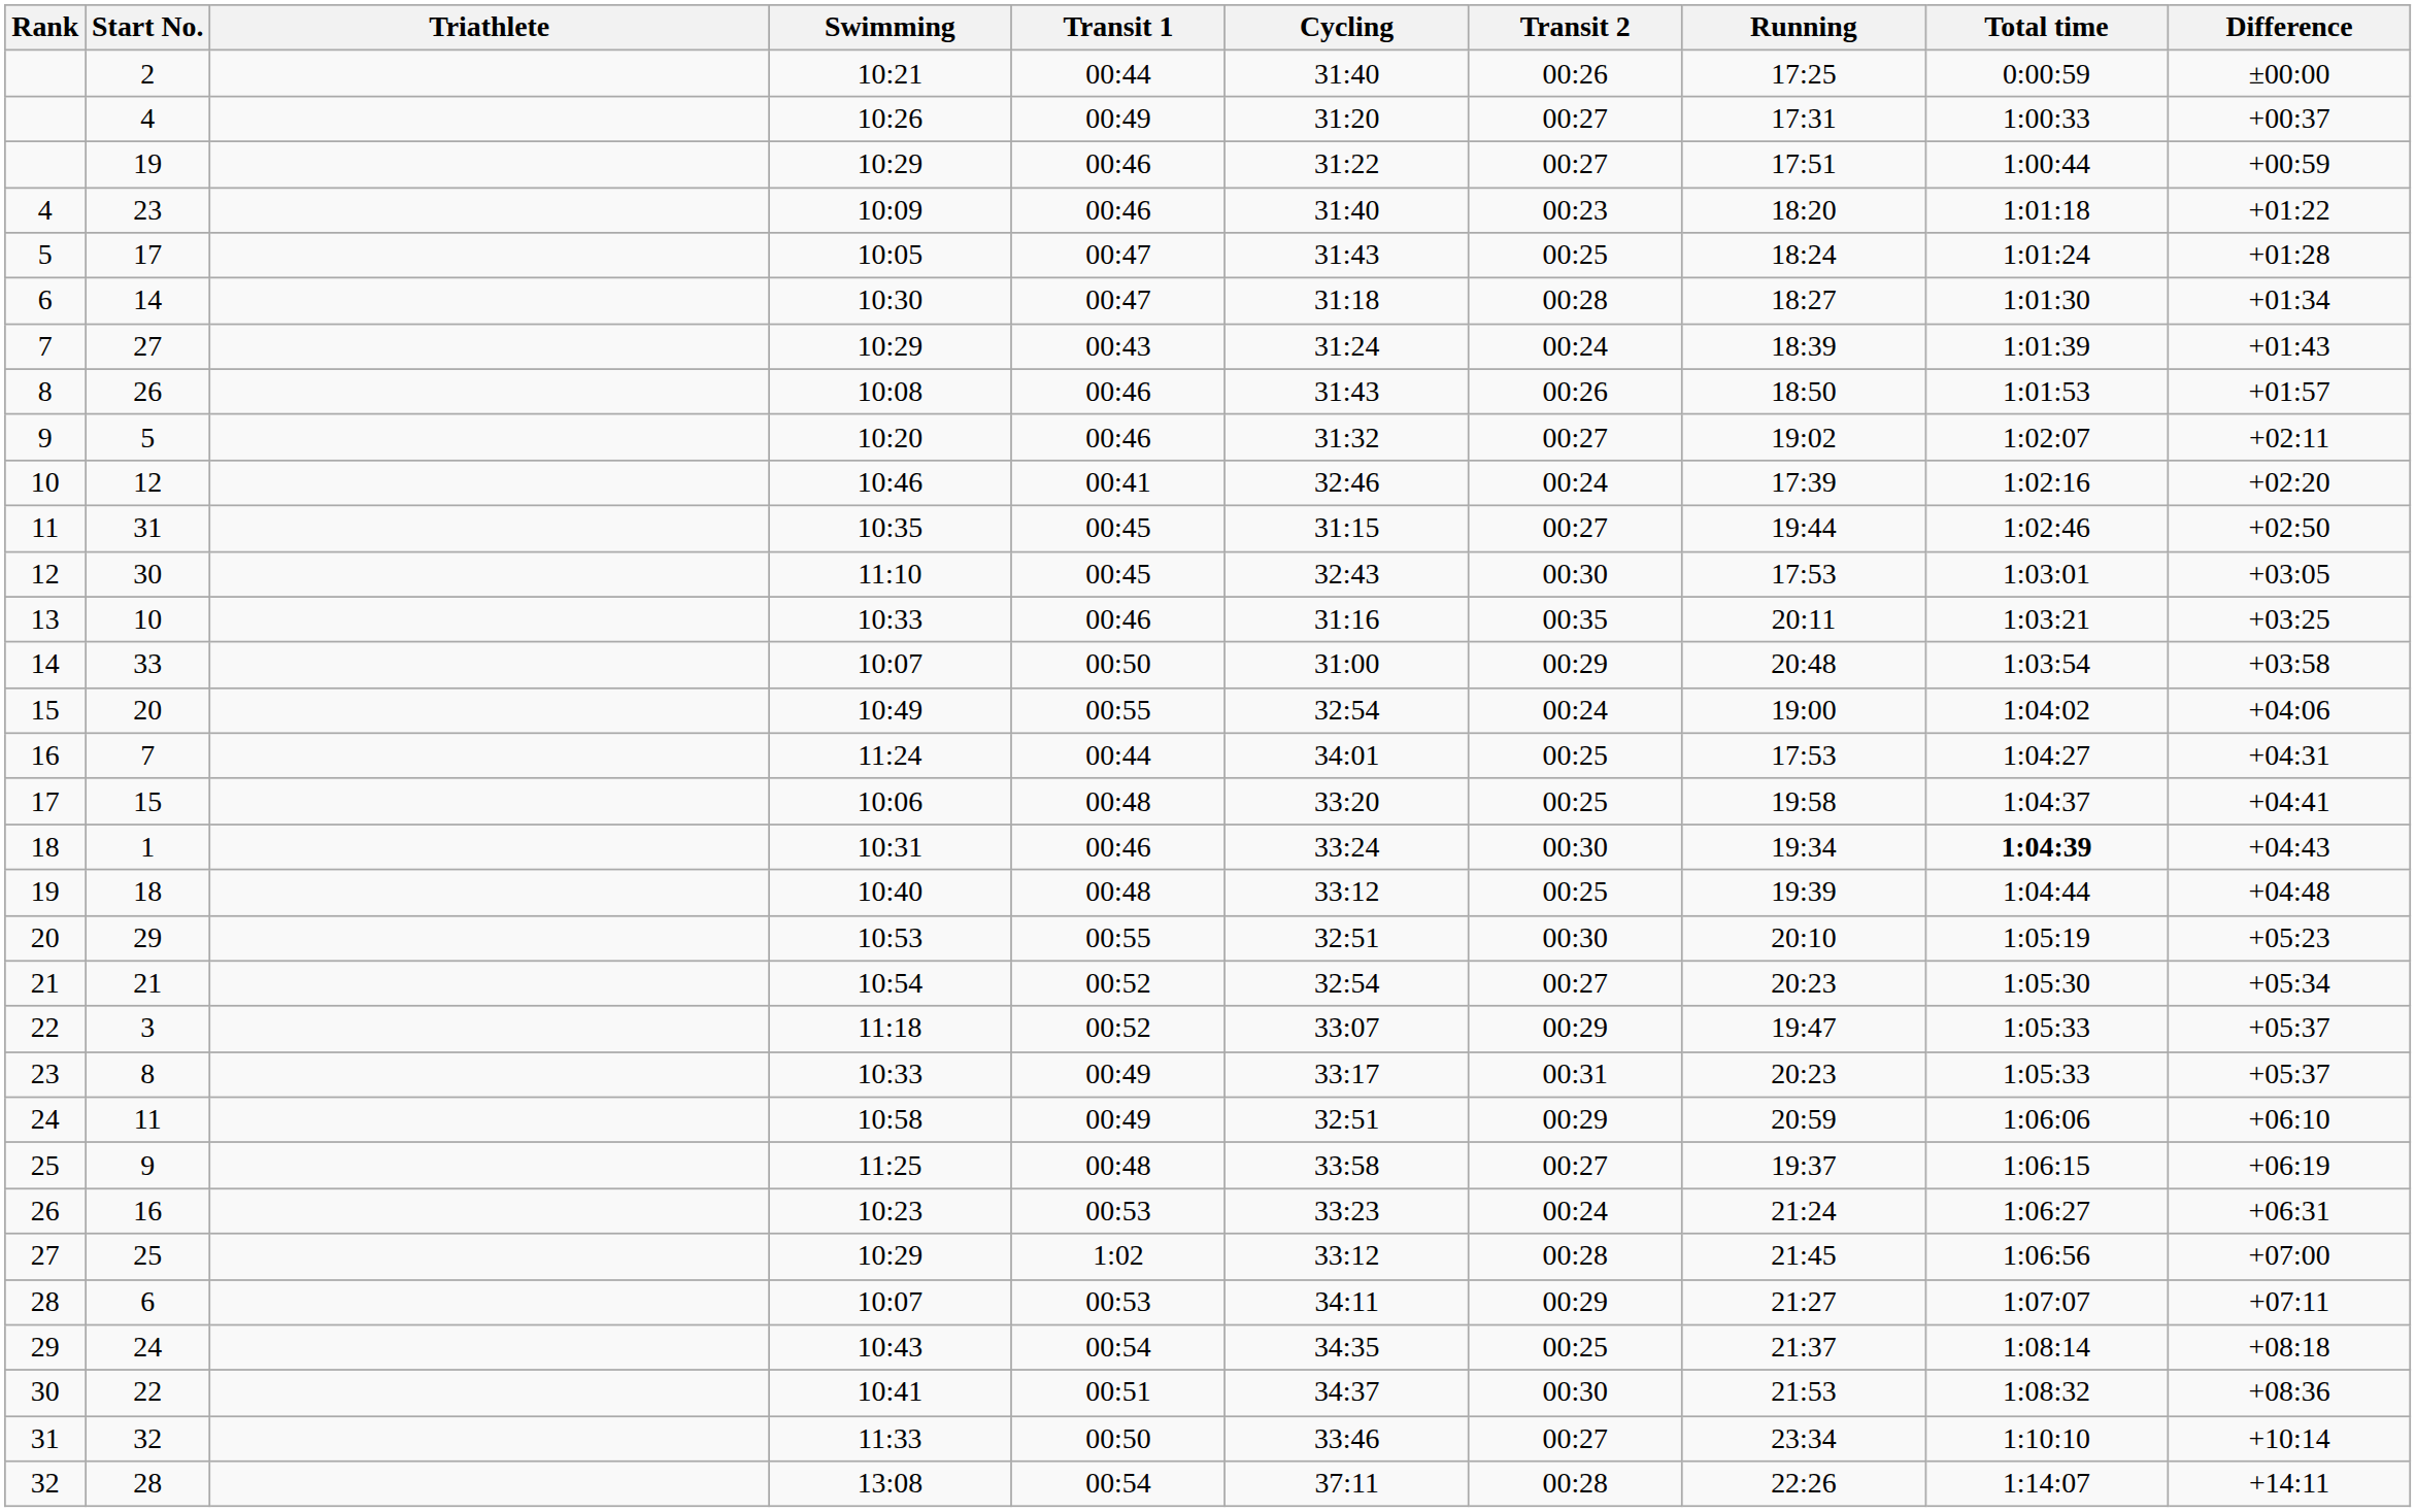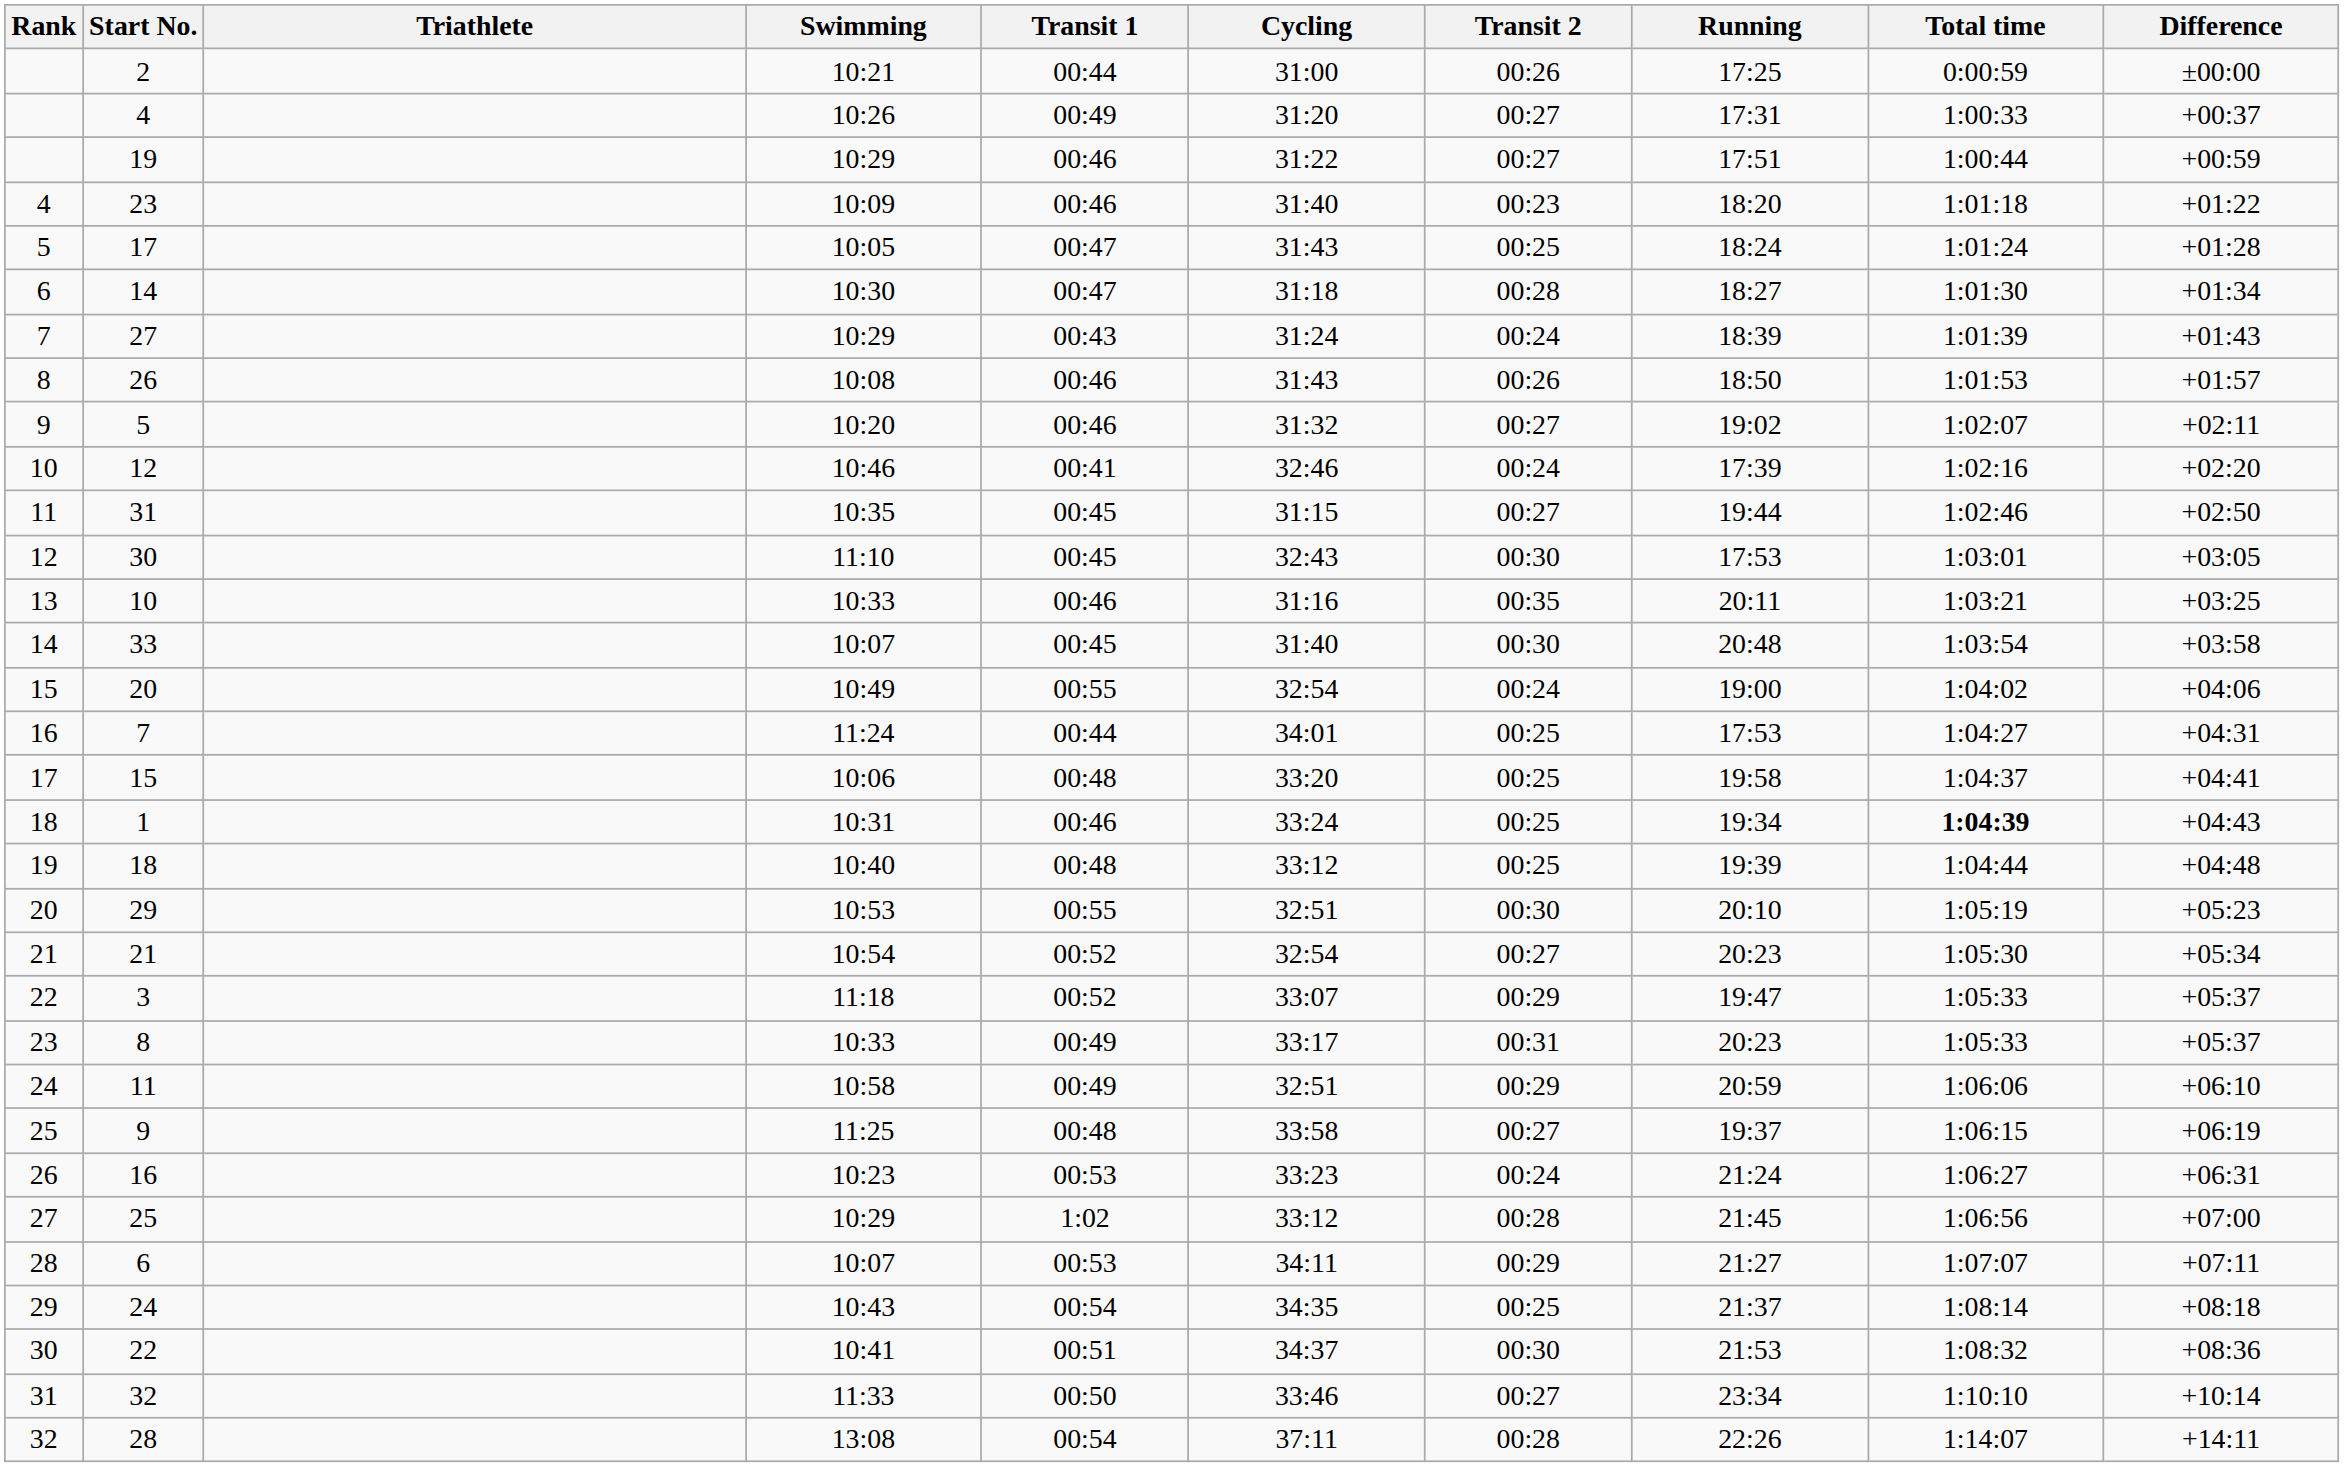 <table class="wikitable" style="text-align:center">
 <tr>
 <th>Rank</th>
 <th>Start No.</th>
 <th style="width:19em">Triathlete</th>
 <th style="width:8em">Swimming</th>
 <th style="width:7em">Transit 1</th>
 <th style="width:8em">Cycling</th>
 <th style="width:7em">Transit 2</th>
 <th style="width:8em">Running</th>
 <th style="width:8em">Total time</th>
 <th style="width:8em">Difference</th>
 </tr>
 <tr>
 <td></td>
 <td>2</td>
 <td align=left></td>
 <td>10:21</td>
 <td>00:44</td>
-<td>31:40</td>
+<td>31:00</td>
 <td>00:26</td>
 <td>17:25</td>
 <td>0:00:59</td>
 <td>±00:00</td>
 </tr>
 <tr>
 <td></td>
 <td>4</td>
 <td align=left></td>
 <td>10:26</td>
 <td>00:49</td>
 <td>31:20</td>
 <td>00:27</td>
 <td>17:31</td>
 <td>1:00:33</td>
 <td>+00:37</td>
 </tr>
 <tr>
 <td></td>
 <td>19</td>
 <td align=left></td>
 <td>10:29</td>
 <td>00:46</td>
 <td>31:22</td>
 <td>00:27</td>
 <td>17:51</td>
 <td>1:00:44</td>
 <td>+00:59</td>
 </tr>
 <tr>
 <td>4</td>
 <td>23</td>
 <td align=left></td>
 <td>10:09</td>
 <td>00:46</td>
 <td>31:40</td>
 <td>00:23</td>
 <td>18:20</td>
 <td>1:01:18</td>
 <td>+01:22</td>
 </tr>
 <tr>
 <td>5</td>
 <td>17</td>
 <td align=left></td>
 <td>10:05</td>
 <td>00:47</td>
 <td>31:43</td>
 <td>00:25</td>
 <td>18:24</td>
 <td>1:01:24</td>
 <td>+01:28</td>
 </tr>
 <tr>
 <td>6</td>
 <td>14</td>
 <td align=left></td>
 <td>10:30</td>
 <td>00:47</td>
 <td>31:18</td>
 <td>00:28</td>
 <td>18:27</td>
 <td>1:01:30</td>
 <td>+01:34</td>
 </tr>
 <tr>
 <td>7</td>
 <td>27</td>
 <td align=left></td>
 <td>10:29</td>
 <td>00:43</td>
 <td>31:24</td>
 <td>00:24</td>
 <td>18:39</td>
 <td>1:01:39</td>
 <td>+01:43</td>
 </tr>
 <tr>
 <td>8</td>
 <td>26</td>
 <td align=left></td>
 <td>10:08</td>
 <td>00:46</td>
 <td>31:43</td>
 <td>00:26</td>
 <td>18:50</td>
 <td>1:01:53</td>
 <td>+01:57</td>
 </tr>
 <tr>
 <td>9</td>
 <td>5</td>
 <td align=left></td>
 <td>10:20</td>
 <td>00:46</td>
 <td>31:32</td>
 <td>00:27</td>
 <td>19:02</td>
 <td>1:02:07</td>
 <td>+02:11</td>
 </tr>
 <tr>
 <td>10</td>
 <td>12</td>
 <td align=left></td>
 <td>10:46</td>
 <td>00:41</td>
 <td>32:46</td>
 <td>00:24</td>
 <td>17:39</td>
 <td>1:02:16</td>
 <td>+02:20</td>
 </tr>
 <tr>
 <td>11</td>
 <td>31</td>
 <td align=left></td>
 <td>10:35</td>
 <td>00:45</td>
 <td>31:15</td>
 <td>00:27</td>
 <td>19:44</td>
 <td>1:02:46</td>
 <td>+02:50</td>
 </tr>
 <tr>
 <td>12</td>
 <td>30</td>
 <td align=left></td>
 <td>11:10</td>
 <td>00:45</td>
 <td>32:43</td>
 <td>00:30</td>
 <td>17:53</td>
 <td>1:03:01</td>
 <td>+03:05</td>
 </tr>
 <tr>
 <td>13</td>
 <td>10</td>
 <td align=left></td>
 <td>10:33</td>
 <td>00:46</td>
 <td>31:16</td>
 <td>00:35</td>
 <td>20:11</td>
 <td>1:03:21</td>
 <td>+03:25</td>
 </tr>
 <tr>
 <td>14</td>
 <td>33</td>
 <td align=left></td>
 <td>10:07</td>
-<td>00:50</td>
-<td>31:00</td>
-<td>00:29</td>
+<td>00:45</td>
+<td>31:40</td>
+<td>00:30</td>
 <td>20:48</td>
 <td>1:03:54</td>
 <td>+03:58</td>
 </tr>
 <tr>
 <td>15</td>
 <td>20</td>
 <td align=left></td>
 <td>10:49</td>
 <td>00:55</td>
 <td>32:54</td>
 <td>00:24</td>
 <td>19:00</td>
 <td>1:04:02</td>
 <td>+04:06</td>
 </tr>
 <tr>
 <td>16</td>
 <td>7</td>
 <td align=left></td>
 <td>11:24</td>
 <td>00:44</td>
 <td>34:01</td>
 <td>00:25</td>
 <td>17:53</td>
 <td>1:04:27</td>
 <td>+04:31</td>
 </tr>
 <tr>
 <td>17</td>
 <td>15</td>
 <td align=left></td>
 <td>10:06</td>
 <td>00:48</td>
 <td>33:20</td>
 <td>00:25</td>
 <td>19:58</td>
 <td>1:04:37</td>
 <td>+04:41</td>
 </tr>
 <tr>
 <td>18</td>
 <td>1</td>
 <td align=left></td>
 <td>10:31</td>
 <td>00:46</td>
 <td>33:24</td>
-<td>00:30</td>
+<td>00:25</td>
 <td>19:34</td>
 <td><strong>1:04:39</strong></td>
 <td>+04:43</td>
 </tr>
 <tr>
 <td>19</td>
 <td>18</td>
 <td align=left></td>
 <td>10:40</td>
 <td>00:48</td>
 <td>33:12</td>
 <td>00:25</td>
 <td>19:39</td>
 <td>1:04:44</td>
 <td>+04:48</td>
 </tr>
 <tr>
 <td>20</td>
 <td>29</td>
 <td align=left></td>
 <td>10:53</td>
 <td>00:55</td>
 <td>32:51</td>
 <td>00:30</td>
 <td>20:10</td>
 <td>1:05:19</td>
 <td>+05:23</td>
 </tr>
 <tr>
 <td>21</td>
 <td>21</td>
 <td align=left></td>
 <td>10:54</td>
 <td>00:52</td>
 <td>32:54</td>
 <td>00:27</td>
 <td>20:23</td>
 <td>1:05:30</td>
 <td>+05:34</td>
 </tr>
 <tr>
 <td>22</td>
 <td>3</td>
 <td align=left></td>
 <td>11:18</td>
 <td>00:52</td>
 <td>33:07</td>
 <td>00:29</td>
 <td>19:47</td>
 <td>1:05:33</td>
 <td>+05:37</td>
 </tr>
 <tr>
 <td>23</td>
 <td>8</td>
 <td align=left></td>
 <td>10:33</td>
 <td>00:49</td>
 <td>33:17</td>
 <td>00:31</td>
 <td>20:23</td>
 <td>1:05:33</td>
 <td>+05:37</td>
 </tr>
 <tr>
 <td>24</td>
 <td>11</td>
 <td align=left></td>
 <td>10:58</td>
 <td>00:49</td>
 <td>32:51</td>
 <td>00:29</td>
 <td>20:59</td>
 <td>1:06:06</td>
 <td>+06:10</td>
 </tr>
 <tr>
 <td>25</td>
 <td>9</td>
 <td align=left></td>
 <td>11:25</td>
 <td>00:48</td>
 <td>33:58</td>
 <td>00:27</td>
 <td>19:37</td>
 <td>1:06:15</td>
 <td>+06:19</td>
 </tr>
 <tr>
 <td>26</td>
 <td>16</td>
 <td align=left></td>
 <td>10:23</td>
 <td>00:53</td>
 <td>33:23</td>
 <td>00:24</td>
 <td>21:24</td>
 <td>1:06:27</td>
 <td>+06:31</td>
 </tr>
 <tr>
 <td>27</td>
 <td>25</td>
 <td align=left></td>
 <td>10:29</td>
 <td>1:02</td>
 <td>33:12</td>
 <td>00:28</td>
 <td>21:45</td>
 <td>1:06:56</td>
 <td>+07:00</td>
 </tr>
 <tr>
 <td>28</td>
 <td>6</td>
 <td align=left></td>
 <td>10:07</td>
 <td>00:53</td>
 <td>34:11</td>
 <td>00:29</td>
 <td>21:27</td>
 <td>1:07:07</td>
 <td>+07:11</td>
 </tr>
 <tr>
 <td>29</td>
 <td>24</td>
 <td align=left></td>
 <td>10:43</td>
 <td>00:54</td>
 <td>34:35</td>
 <td>00:25</td>
 <td>21:37</td>
 <td>1:08:14</td>
 <td>+08:18</td>
 </tr>
 <tr>
 <td>30</td>
 <td>22</td>
 <td align=left></td>
 <td>10:41</td>
 <td>00:51</td>
 <td>34:37</td>
 <td>00:30</td>
 <td>21:53</td>
 <td>1:08:32</td>
 <td>+08:36</td>
 </tr>
 <tr>
 <td>31</td>
 <td>32</td>
 <td align=left></td>
 <td>11:33</td>
 <td>00:50</td>
 <td>33:46</td>
 <td>00:27</td>
 <td>23:34</td>
 <td>1:10:10</td>
 <td>+10:14</td>
 </tr>
 <tr>
 <td>32</td>
 <td>28</td>
 <td align=left></td>
 <td>13:08</td>
 <td>00:54</td>
 <td>37:11</td>
 <td>00:28</td>
 <td>22:26</td>
 <td>1:14:07</td>
 <td>+14:11</td>
 </tr>
 </table>
